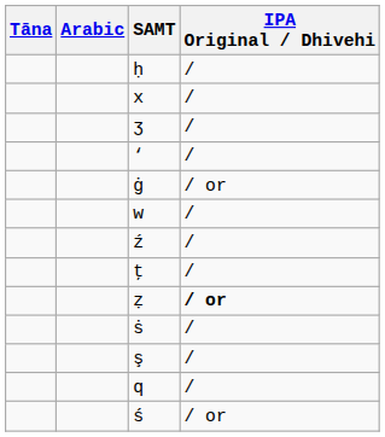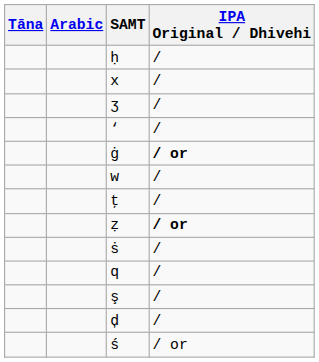 <table class="wikitable">
 <tr>
 <th><a href='#'>Tāna</a></th>
 <th><a href='#'>Arabic</a></th>
 <th>SAMT</th>
 <th><a href='#'>IPA</a><br>Original / Dhivehi</th>
 </tr>
 <tr>
 <td><big></big></td>
 <td></td>
 <td>ḥ</td>
 <td> / </td>
 </tr>
 <tr>
 <td><big></big></td>
 <td></td>
 <td>x</td>
 <td> / </td>
 </tr>
 <tr>
 <td><big></big></td>
 <td></td>
 <td>ʒ</td>
 <td> / </td>
 </tr>
 <tr>
 <td><big></big></td>
 <td></td>
 <td>‘</td>
 <td> / </td>
 </tr>
 <tr>
 <td><big></big></td>
 <td></td>
 <td>ġ</td>
-<td> /  or </td>
+<td><strong> /  or </strong></td>
 </tr>
 <tr>
 <td><big></big></td>
 <td></td>
 <td>w</td>
-<td> / </td>
-</tr>
-<tr>
-<td><big></big></td>
-<td></td>
-<td>ź</td>
 <td> / </td>
 </tr>
 <tr>
 <td><big></big></td>
 <td></td>
 <td>ţ</td>
 <td> / </td>
 </tr>
 <tr>
 <td><big></big></td>
 <td></td>
 <td>ẓ</td>
 <td><strong> /  or </strong></td>
 </tr>
 <tr>
 <td><big></big></td>
 <td></td>
 <td>ṡ</td>
 <td> / </td>
 </tr>
 <tr>
 <td><big></big></td>
 <td></td>
+<td>q</td>
+<td> / </td>
+</tr>
+<tr>
+<td><big></big></td>
+<td></td>
 <td>ş</td>
 <td> / </td>
 </tr>
 <tr>
 <td><big></big></td>
 <td></td>
-<td>q</td>
+<td>ḑ</td>
 <td> / </td>
 </tr>
 <tr>
 <td><big></big></td>
 <td></td>
 <td>ś</td>
 <td> /  or </td>
 </tr>
 </table>
